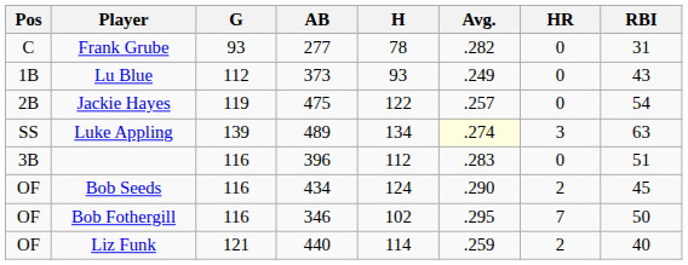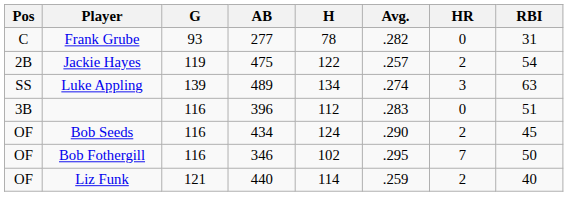 <table class="wikitable sortable">
 <tr>
 <th bgcolor="#DDDDFF" width="5%">Pos</th>
 <th bgcolor="#DDDDFF" width="16%">Player</th>
 <th bgcolor="#DDDDFF" width="9%">G</th>
 <th bgcolor="#DDDDFF" width="9%">AB</th>
 <th bgcolor="#DDDDFF" width="9%">H</th>
 <th bgcolor="#DDDDFF" width="9%">Avg.</th>
 <th bgcolor="#DDDDFF" width="9%">HR</th>
 <th bgcolor="#DDDDFF" width="9%">RBI</th>
 </tr>
 <tr align="center">
 <td>C</td>
 <td><a href='#'>Frank Grube</a></td>
 <td>93</td>
 <td>277</td>
 <td>78</td>
 <td>.282</td>
 <td>0</td>
 <td>31</td>
 </tr>
 <tr align=center>
-<td>1B</td>
-<td><a href='#'>Lu Blue</a></td>
-<td>112</td>
-<td>373</td>
-<td>93</td>
-<td>.249</td>
-<td>0</td>
-<td>43</td>
-</tr>
-<tr align=center>
 <td>2B</td>
 <td><a href='#'>Jackie Hayes</a></td>
 <td>119</td>
 <td>475</td>
 <td>122</td>
 <td>.257</td>
-<td>0</td>
+<td>2</td>
 <td>54</td>
 </tr>
 <tr align=center>
 <td>SS</td>
 <td><a href='#'>Luke Appling</a></td>
 <td>139</td>
 <td>489</td>
 <td>134</td>
-<td style="background: lightyellow;">.274</td>
+<td>.274</td>
 <td>3</td>
 <td>63</td>
 </tr>
 <tr align=center>
 <td>3B</td>
 <td></td>
 <td>116</td>
 <td>396</td>
 <td>112</td>
 <td>.283</td>
 <td>0</td>
 <td>51</td>
 </tr>
 <tr align="center">
 <td>OF</td>
 <td><a href='#'>Bob Seeds</a></td>
 <td>116</td>
 <td>434</td>
 <td>124</td>
 <td>.290</td>
 <td>2</td>
 <td>45</td>
 </tr>
 <tr align=center>
 <td>OF</td>
 <td><a href='#'>Bob Fothergill</a></td>
 <td>116</td>
 <td>346</td>
 <td>102</td>
 <td>.295</td>
 <td>7</td>
 <td>50</td>
 </tr>
 <tr align=center>
 <td>OF</td>
 <td><a href='#'>Liz Funk</a></td>
 <td>121</td>
 <td>440</td>
 <td>114</td>
 <td>.259</td>
 <td>2</td>
 <td>40</td>
 </tr>
 </table>
